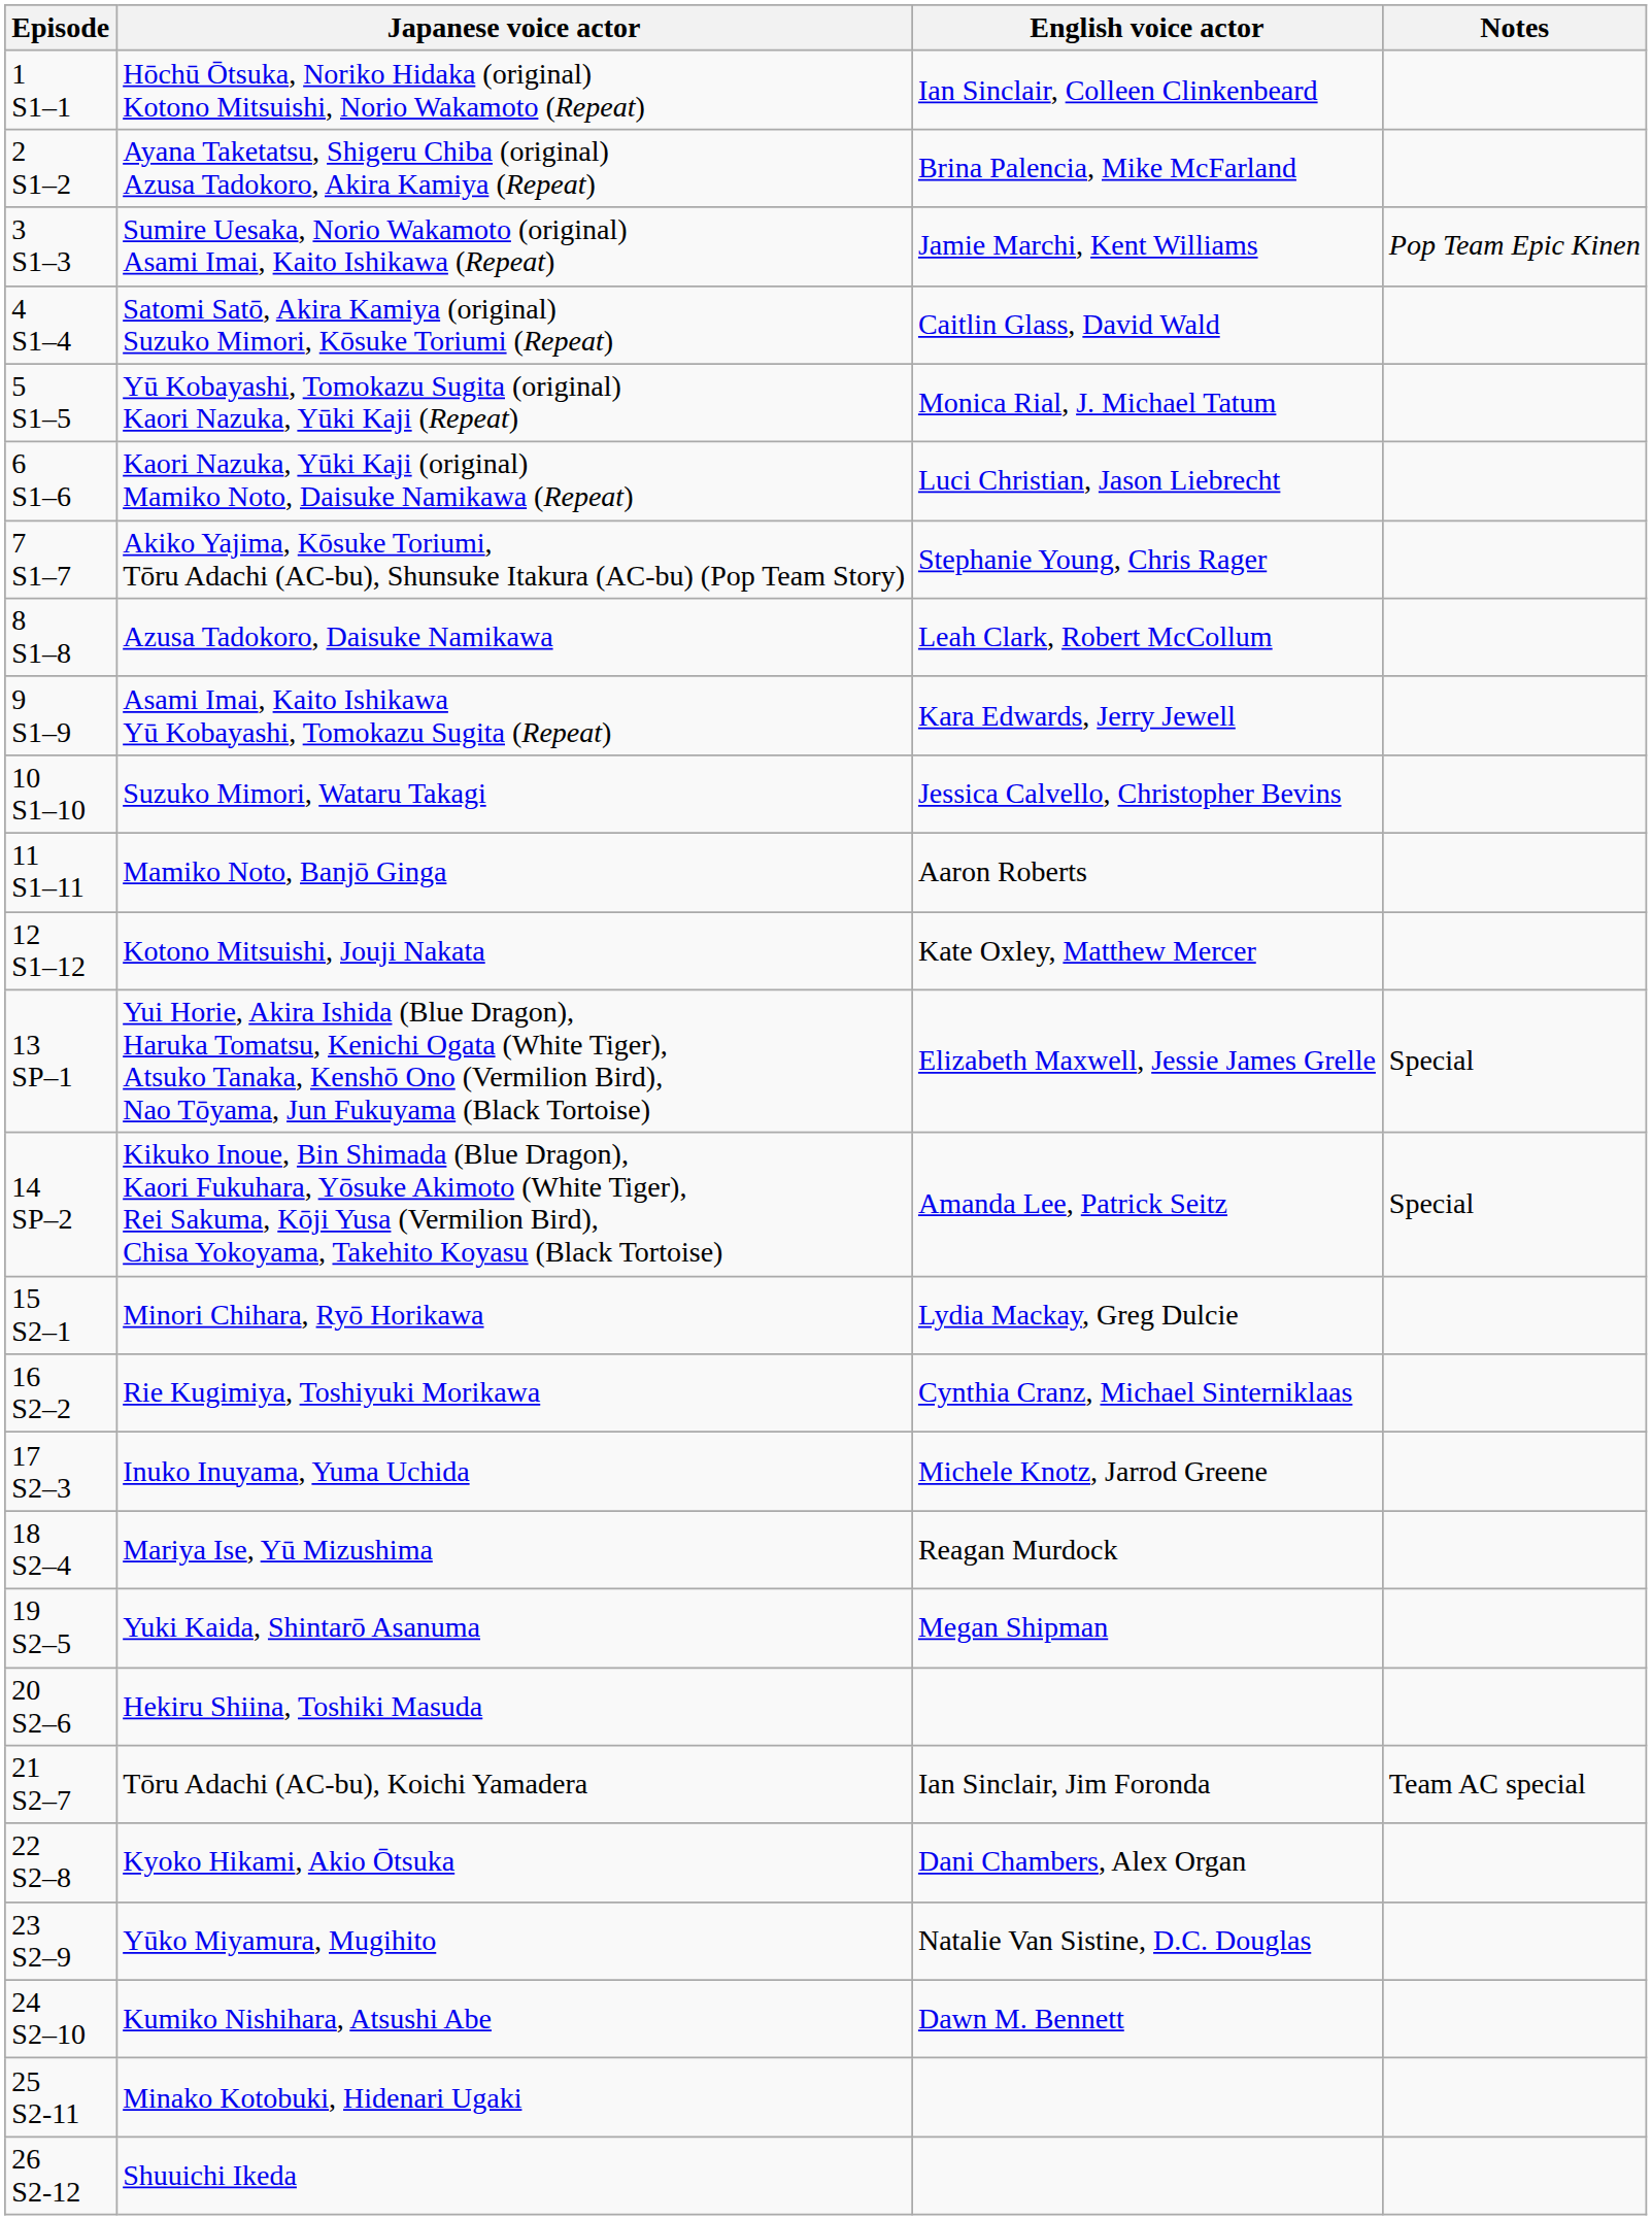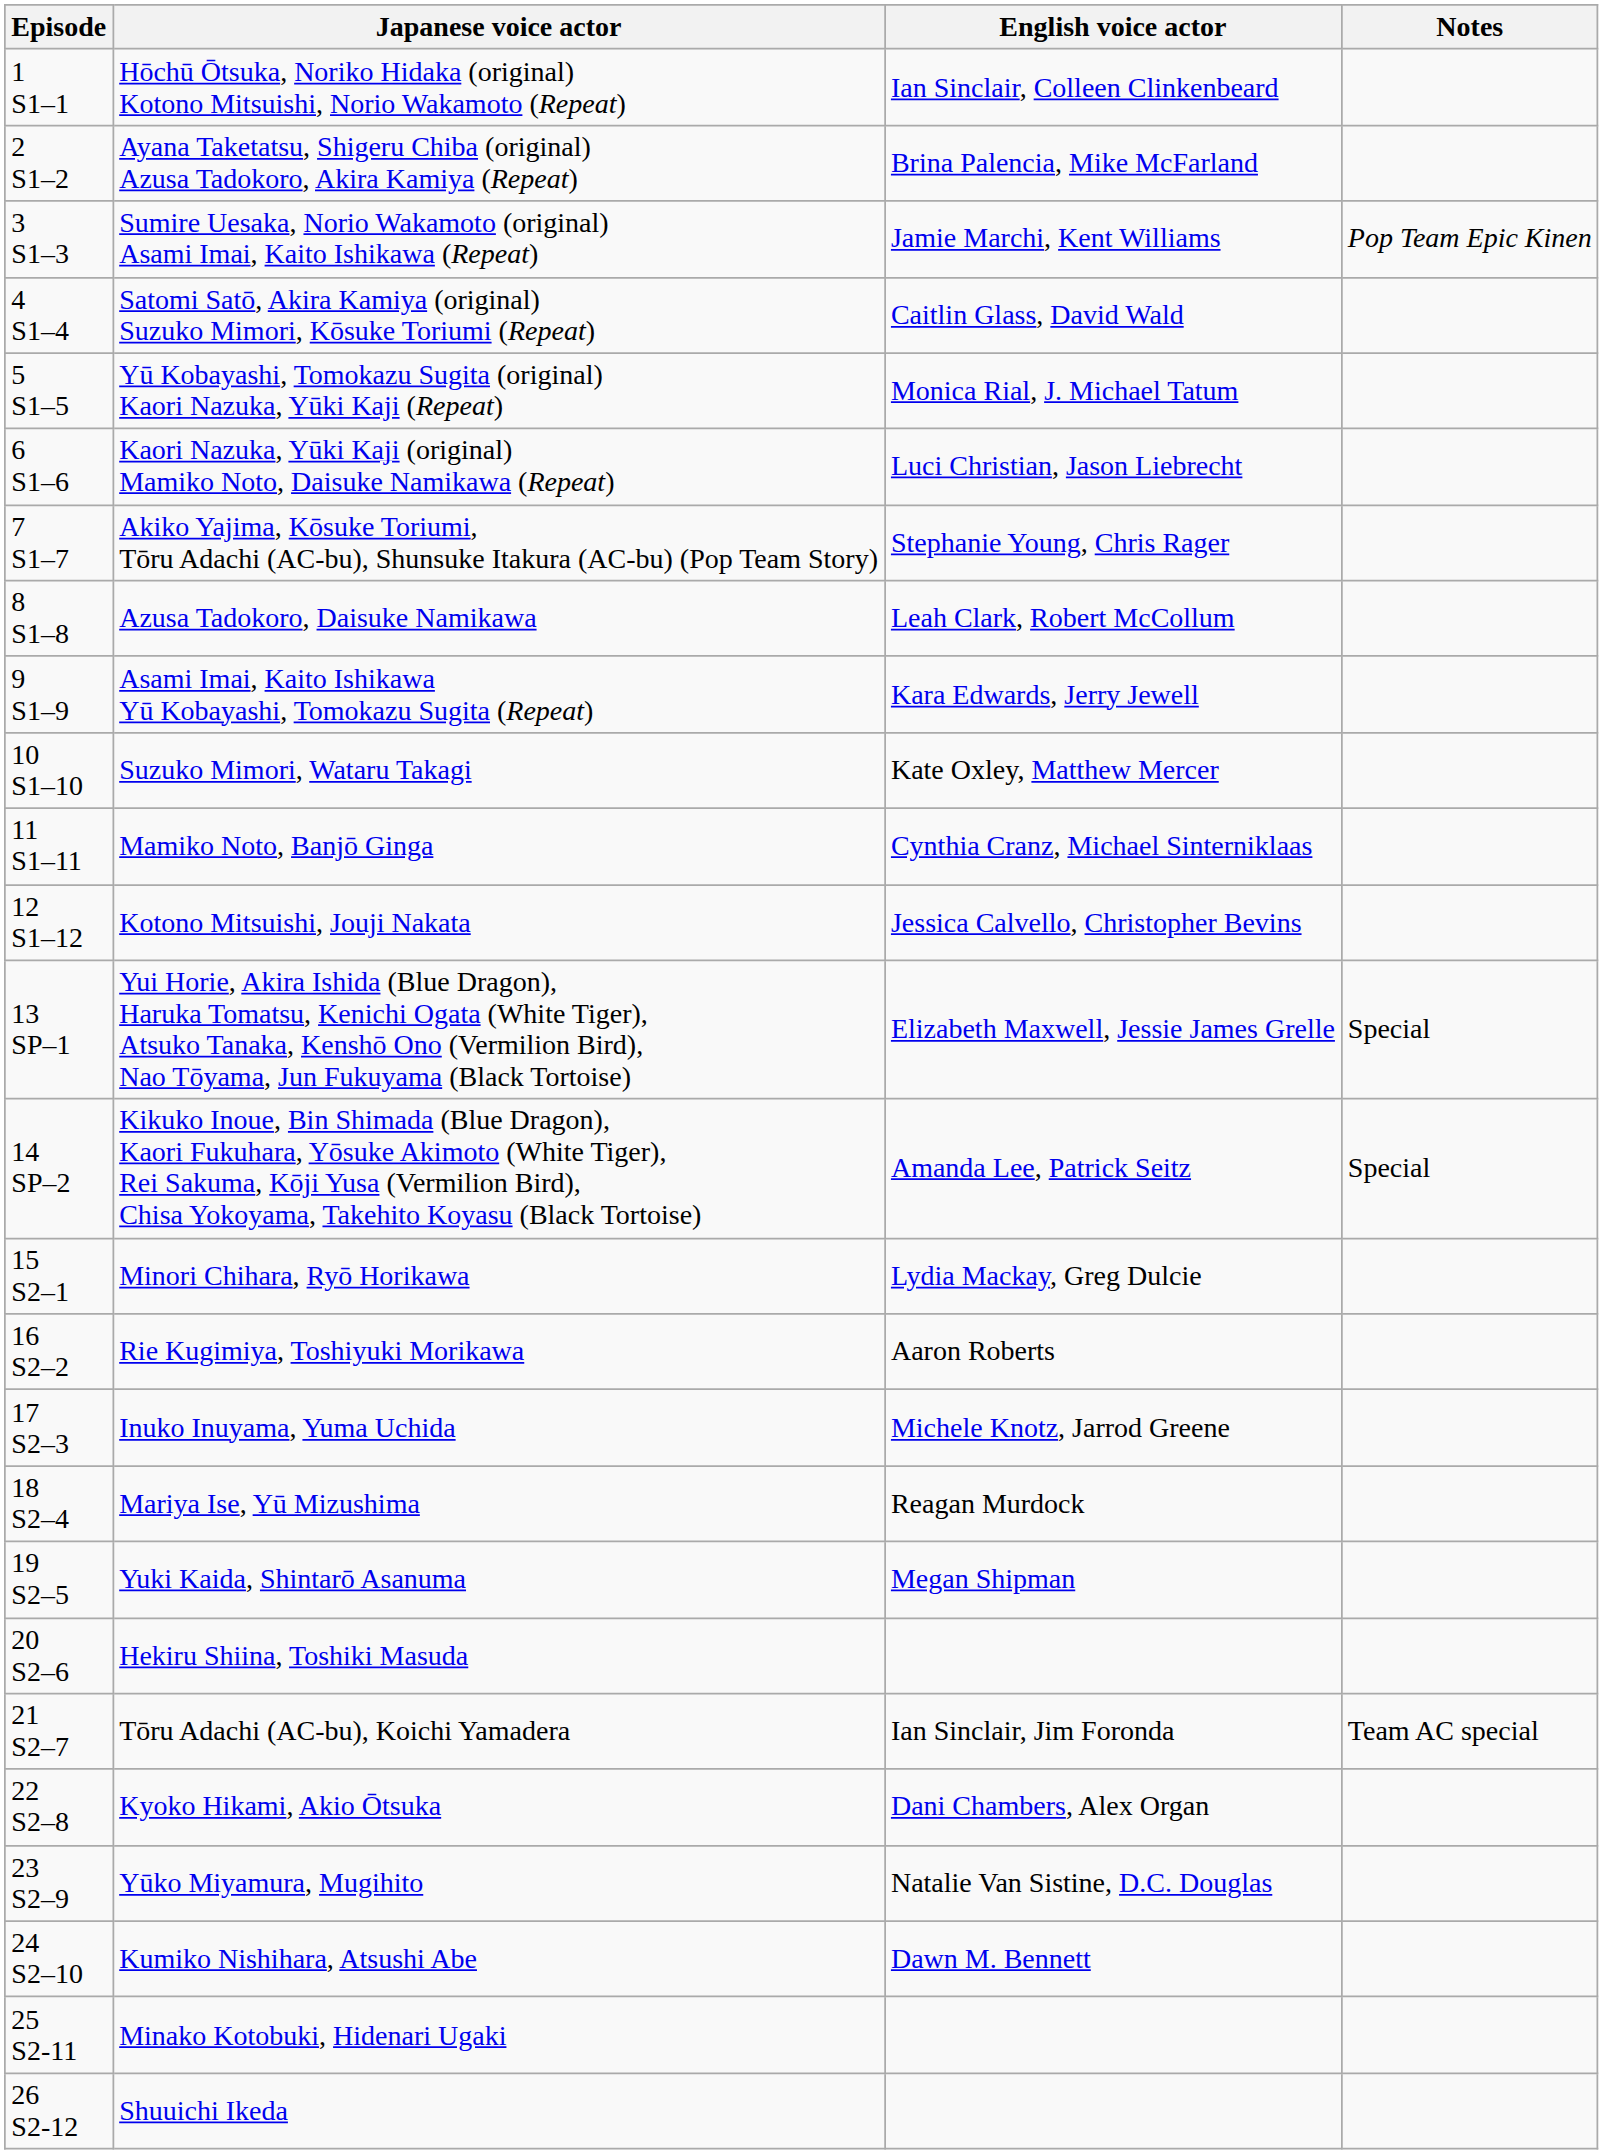 <table class="wikitable">
 <tr>
 <th>Episode</th>
 <th>Japanese voice actor</th>
 <th>English voice actor</th>
 <th>Notes</th>
 </tr>
 <tr>
 <td>1<br>S1–1</td>
 <td><a href='#'>Hōchū Ōtsuka</a>, <a href='#'>Noriko Hidaka</a> (original)<br><a href='#'>Kotono Mitsuishi</a>, <a href='#'>Norio Wakamoto</a> (<em>Repeat</em>)</td>
 <td><a href='#'>Ian Sinclair</a>, <a href='#'>Colleen Clinkenbeard</a></td>
 <td></td>
 </tr>
 <tr>
 <td>2<br>S1–2</td>
 <td><a href='#'>Ayana Taketatsu</a>, <a href='#'>Shigeru Chiba</a> (original)<br><a href='#'>Azusa Tadokoro</a>, <a href='#'>Akira Kamiya</a> (<em>Repeat</em>)</td>
 <td><a href='#'>Brina Palencia</a>, <a href='#'>Mike McFarland</a></td>
 <td></td>
 </tr>
 <tr>
 <td>3<br>S1–3</td>
 <td><a href='#'>Sumire Uesaka</a>, <a href='#'>Norio Wakamoto</a> (original)<br><a href='#'>Asami Imai</a>, <a href='#'>Kaito Ishikawa</a> (<em>Repeat</em>)</td>
 <td><a href='#'>Jamie Marchi</a>, <a href='#'>Kent Williams</a></td>
 <td><em>Pop Team Epic Kinen</em></td>
 </tr>
 <tr>
 <td>4<br>S1–4</td>
 <td><a href='#'>Satomi Satō</a>, <a href='#'>Akira Kamiya</a> (original)<br><a href='#'>Suzuko Mimori</a>, <a href='#'>Kōsuke Toriumi</a> (<em>Repeat</em>)</td>
 <td><a href='#'>Caitlin Glass</a>, <a href='#'>David Wald</a></td>
 <td></td>
 </tr>
 <tr>
 <td>5<br>S1–5</td>
 <td><a href='#'>Yū Kobayashi</a>, <a href='#'>Tomokazu Sugita</a> (original)<br><a href='#'>Kaori Nazuka</a>, <a href='#'>Yūki Kaji</a> (<em>Repeat</em>)</td>
 <td><a href='#'>Monica Rial</a>, <a href='#'>J. Michael Tatum</a></td>
 <td></td>
 </tr>
 <tr>
 <td>6<br>S1–6</td>
 <td><a href='#'>Kaori Nazuka</a>, <a href='#'>Yūki Kaji</a> (original)<br><a href='#'>Mamiko Noto</a>, <a href='#'>Daisuke Namikawa</a> (<em>Repeat</em>)</td>
 <td><a href='#'>Luci Christian</a>, <a href='#'>Jason Liebrecht</a></td>
 <td></td>
 </tr>
 <tr>
 <td>7<br>S1–7</td>
 <td><a href='#'>Akiko Yajima</a>, <a href='#'>Kōsuke Toriumi</a>,<br>Tōru Adachi (AC-bu), Shunsuke Itakura (AC-bu) (Pop Team Story)</td>
 <td><a href='#'>Stephanie Young</a>, <a href='#'>Chris Rager</a></td>
 <td></td>
 </tr>
 <tr>
 <td>8<br>S1–8</td>
 <td><a href='#'>Azusa Tadokoro</a>, <a href='#'>Daisuke Namikawa</a></td>
 <td><a href='#'>Leah Clark</a>, <a href='#'>Robert McCollum</a></td>
 <td></td>
 </tr>
 <tr>
 <td>9<br>S1–9</td>
 <td><a href='#'>Asami Imai</a>, <a href='#'>Kaito Ishikawa</a><br><a href='#'>Yū Kobayashi</a>, <a href='#'>Tomokazu Sugita</a> (<em>Repeat</em>)</td>
 <td><a href='#'>Kara Edwards</a>, <a href='#'>Jerry Jewell</a></td>
 <td></td>
 </tr>
 <tr>
 <td>10<br>S1–10</td>
 <td><a href='#'>Suzuko Mimori</a>, <a href='#'>Wataru Takagi</a></td>
-<td><a href='#'>Jessica Calvello</a>, <a href='#'>Christopher Bevins</a></td>
+<td>Kate Oxley, <a href='#'>Matthew Mercer</a></td>
 <td></td>
 </tr>
 <tr>
 <td>11<br>S1–11</td>
 <td><a href='#'>Mamiko Noto</a>, <a href='#'>Banjō Ginga</a></td>
-<td>Aaron Roberts</td>
+<td><a href='#'>Cynthia Cranz</a>, <a href='#'>Michael Sinterniklaas</a></td>
 <td></td>
 </tr>
 <tr>
 <td>12<br>S1–12</td>
 <td><a href='#'>Kotono Mitsuishi</a>, <a href='#'>Jouji Nakata</a></td>
-<td>Kate Oxley, <a href='#'>Matthew Mercer</a></td>
+<td><a href='#'>Jessica Calvello</a>, <a href='#'>Christopher Bevins</a></td>
 <td></td>
 </tr>
 <tr>
 <td>13<br>SP–1</td>
 <td><a href='#'>Yui Horie</a>, <a href='#'>Akira Ishida</a> (Blue Dragon),<br><a href='#'>Haruka Tomatsu</a>, <a href='#'>Kenichi Ogata</a> (White Tiger),<br><a href='#'>Atsuko Tanaka</a>, <a href='#'>Kenshō Ono</a> (Vermilion Bird),<br><a href='#'>Nao Tōyama</a>, <a href='#'>Jun Fukuyama</a> (Black Tortoise)</td>
 <td><a href='#'>Elizabeth Maxwell</a>, <a href='#'>Jessie James Grelle</a></td>
 <td>Special</td>
 </tr>
 <tr>
 <td>14<br>SP–2</td>
 <td><a href='#'>Kikuko Inoue</a>, <a href='#'>Bin Shimada</a> (Blue Dragon),<br><a href='#'>Kaori Fukuhara</a>, <a href='#'>Yōsuke Akimoto</a> (White Tiger),<br><a href='#'>Rei Sakuma</a>, <a href='#'>Kōji Yusa</a> (Vermilion Bird),<br><a href='#'>Chisa Yokoyama</a>, <a href='#'>Takehito Koyasu</a> (Black Tortoise)</td>
 <td><a href='#'>Amanda Lee</a>, <a href='#'>Patrick Seitz</a></td>
 <td>Special</td>
 </tr>
 <tr>
 <td>15<br>S2–1</td>
 <td><a href='#'>Minori Chihara</a>, <a href='#'>Ryō Horikawa</a></td>
 <td><a href='#'>Lydia Mackay</a>, Greg Dulcie</td>
 <td></td>
 </tr>
 <tr>
 <td>16<br>S2–2</td>
 <td><a href='#'>Rie Kugimiya</a>, <a href='#'>Toshiyuki Morikawa</a></td>
-<td><a href='#'>Cynthia Cranz</a>, <a href='#'>Michael Sinterniklaas</a></td>
+<td>Aaron Roberts</td>
 <td></td>
 </tr>
 <tr>
 <td>17<br>S2–3</td>
 <td><a href='#'>Inuko Inuyama</a>, <a href='#'>Yuma Uchida</a></td>
 <td><a href='#'>Michele Knotz</a>, Jarrod Greene</td>
 <td></td>
 </tr>
 <tr>
 <td>18<br>S2–4</td>
 <td><a href='#'>Mariya Ise</a>, <a href='#'>Yū Mizushima</a></td>
 <td>Reagan Murdock</td>
 <td></td>
 </tr>
 <tr>
 <td>19<br>S2–5</td>
 <td><a href='#'>Yuki Kaida</a>, <a href='#'>Shintarō Asanuma</a></td>
 <td><a href='#'>Megan Shipman</a></td>
 <td></td>
 </tr>
 <tr>
 <td>20<br>S2–6</td>
 <td><a href='#'>Hekiru Shiina</a>, <a href='#'>Toshiki Masuda</a></td>
 <td></td>
 <td></td>
 </tr>
 <tr>
 <td>21<br>S2–7</td>
 <td>Tōru Adachi (AC-bu), Koichi Yamadera</td>
 <td>Ian Sinclair, Jim Foronda</td>
 <td>Team AC special</td>
 </tr>
 <tr>
 <td>22<br>S2–8</td>
 <td><a href='#'>Kyoko Hikami</a>, <a href='#'>Akio Ōtsuka</a></td>
 <td><a href='#'>Dani Chambers</a>, Alex Organ</td>
 <td></td>
 </tr>
 <tr>
 <td>23<br>S2–9</td>
 <td><a href='#'>Yūko Miyamura</a>, <a href='#'>Mugihito</a></td>
 <td>Natalie Van Sistine, <a href='#'>D.C. Douglas</a></td>
 <td></td>
 </tr>
 <tr>
 <td>24<br>S2–10</td>
 <td><a href='#'>Kumiko Nishihara</a>, <a href='#'>Atsushi Abe</a></td>
 <td><a href='#'>Dawn M. Bennett</a></td>
 <td></td>
 </tr>
 <tr>
 <td>25<br>S2-11</td>
 <td><a href='#'>Minako Kotobuki</a>, <a href='#'>Hidenari Ugaki</a></td>
 <td></td>
 <td></td>
 </tr>
 <tr>
 <td>26<br>S2-12</td>
 <td><a href='#'>Shuuichi Ikeda</a></td>
 <td></td>
 <td></td>
 </tr>
 </table>
